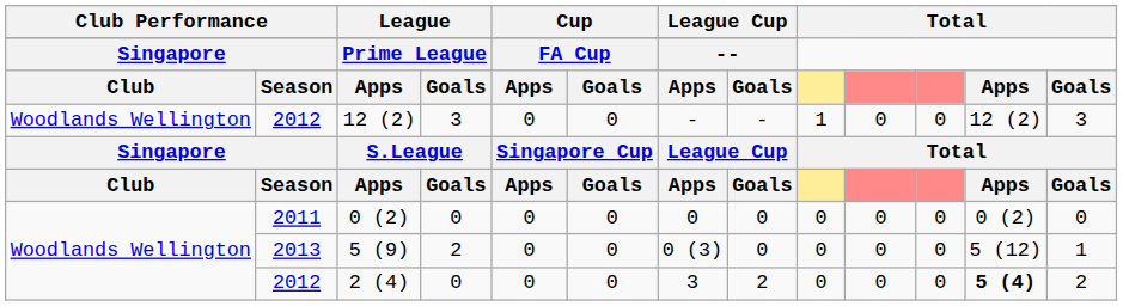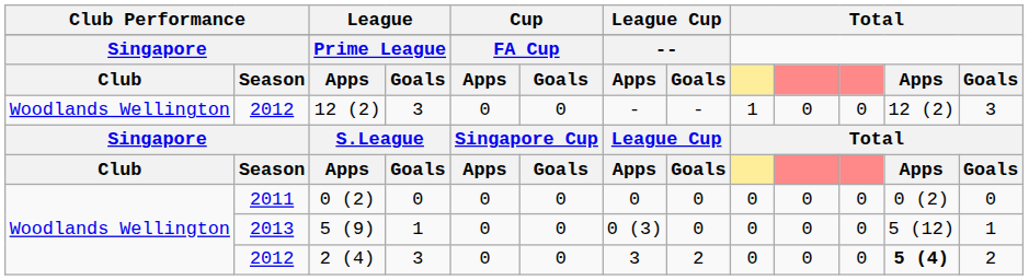 <table class="wikitable" style="text-align:center;">
 <tr>
 <th colspan="2">Club Performance</th>
 <th colspan="2">League</th>
 <th colspan="2">Cup</th>
 <th colspan="2">League Cup</th>
 <th colspan="5" rowspan="2">Total</th>
 </tr>
 <tr>
 </tr>
 <tr>
 <th colspan="2"><a href='#'>Singapore</a></th>
 <th colspan="2"><a href='#'>Prime League</a></th>
 <th colspan="2"><a href='#'>FA Cup</a></th>
 <th colspan="2">--</th>
 </tr>
 <tr>
 <th>Club</th>
 <th>Season</th>
 <th>Apps</th>
 <th>Goals</th>
 <th>Apps</th>
 <th>Goals</th>
 <th>Apps</th>
 <th>Goals</th>
 <th style="width:25px; background:#fe9;"></th>
 <th style="width:40px; background:#ff8888;"></th>
 <th style="width:25px; background:#ff8888;"></th>
 <th>Apps</th>
 <th>Goals</th>
 </tr>
 <tr>
 <td rowspan="1"><a href='#'>Woodlands Wellington</a></td>
 <td><a href='#'>2012</a></td>
 <td>12 (2)</td>
 <td>3</td>
 <td>0</td>
 <td>0</td>
 <td>-</td>
 <td>-</td>
 <td>1</td>
 <td>0</td>
 <td>0</td>
 <td>12 (2)</td>
 <td>3</td>
 </tr>
 <tr>
 <th colspan="2"><a href='#'>Singapore</a></th>
 <th colspan="2"><a href='#'>S.League</a></th>
 <th colspan="2"><a href='#'>Singapore Cup</a></th>
 <th colspan="2"><a href='#'>League Cup</a></th>
 <th colspan="5" rowspan="1">Total</th>
 </tr>
 <tr>
 <th>Club</th>
 <th>Season</th>
 <th>Apps</th>
 <th>Goals</th>
 <th>Apps</th>
 <th>Goals</th>
 <th>Apps</th>
 <th>Goals</th>
 <th style="width:25px; background:#fe9;"></th>
 <th style="width:40px; background:#ff8888;"></th>
 <th style="width:25px; background:#ff8888;"></th>
 <th>Apps</th>
 <th>Goals</th>
 </tr>
 <tr>
 <td rowspan="3"><a href='#'>Woodlands Wellington</a></td>
 <td><a href='#'>2011</a></td>
 <td>0 (2)</td>
 <td>0</td>
 <td>0</td>
 <td>0</td>
 <td>0</td>
 <td>0</td>
 <td>0</td>
 <td>0</td>
 <td>0</td>
 <td>0 (2)</td>
 <td>0</td>
 </tr>
 <tr>
 <td><a href='#'>2013</a></td>
 <td>5 (9)</td>
-<td>2</td>
+<td>1</td>
 <td>0</td>
 <td>0</td>
 <td>0 (3)</td>
 <td>0</td>
 <td>0</td>
 <td>0</td>
 <td>0</td>
 <td>5 (12)</td>
 <td>1</td>
 </tr>
 <tr>
 <td><a href='#'>2012</a></td>
 <td>2 (4)</td>
-<td>0</td>
+<td>3</td>
 <td>0</td>
 <td>0</td>
 <td>3</td>
 <td>2</td>
 <td>0</td>
 <td>0</td>
 <td>0</td>
 <td><strong>5 (4)</strong></td>
 <td>2</td>
 </tr>
 </table>
